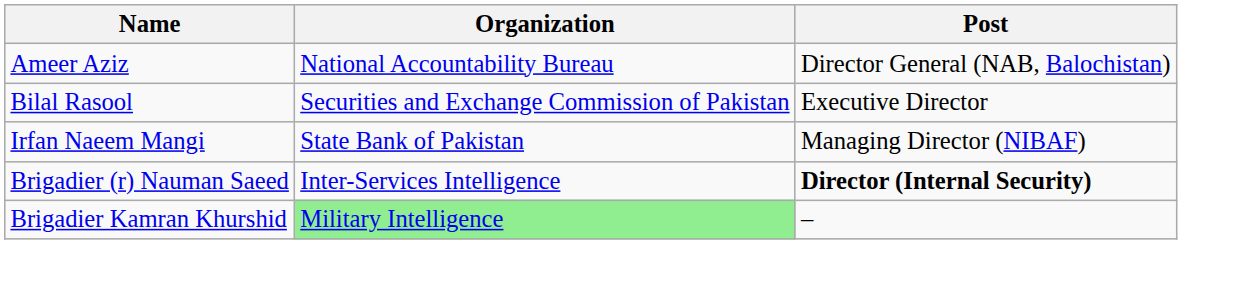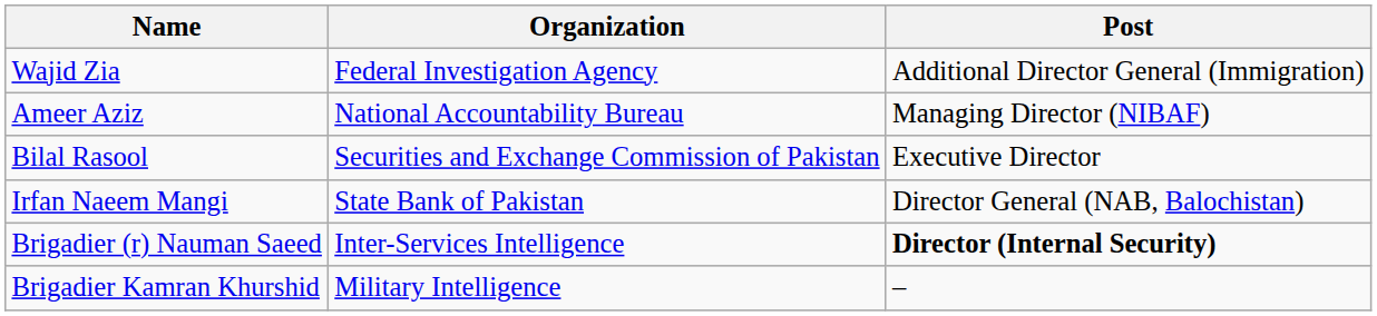 <table class="wikitable">
 <tr>
 <th>Name</th>
 <th>Organization</th>
 <th>Post</th>
 </tr>
 <tr>
+<td><a href='#'>Wajid Zia</a></td>
+<td><a href='#'>Federal Investigation Agency</a></td>
+<td>Additional Director General (Immigration)</td>
+</tr>
+<tr>
 <td><a href='#'>Ameer Aziz</a></td>
 <td><a href='#'>National Accountability Bureau</a></td>
-<td>Director General (NAB, <a href='#'>Balochistan</a>)</td>
+<td>Managing Director (<a href='#'>NIBAF</a>)</td>
 </tr>
 <tr>
 <td><a href='#'>Bilal Rasool</a></td>
 <td><a href='#'>Securities and Exchange Commission of Pakistan</a></td>
 <td>Executive Director</td>
 </tr>
 <tr>
 <td><a href='#'>Irfan Naeem Mangi</a></td>
 <td><a href='#'>State Bank of Pakistan</a></td>
-<td>Managing Director (<a href='#'>NIBAF</a>)</td>
+<td>Director General (NAB, <a href='#'>Balochistan</a>)</td>
 </tr>
 <tr>
 <td><a href='#'>Brigadier (r) Nauman Saeed</a></td>
 <td><a href='#'>Inter-Services Intelligence</a></td>
 <td><strong>Director (Internal Security)</strong></td>
 </tr>
 <tr>
 <td><a href='#'>Brigadier Kamran Khurshid</a></td>
-<td style="background: lightgreen;"><a href='#'>Military Intelligence</a></td>
+<td><a href='#'>Military Intelligence</a></td>
 <td>–</td>
 </tr>
 </table>
